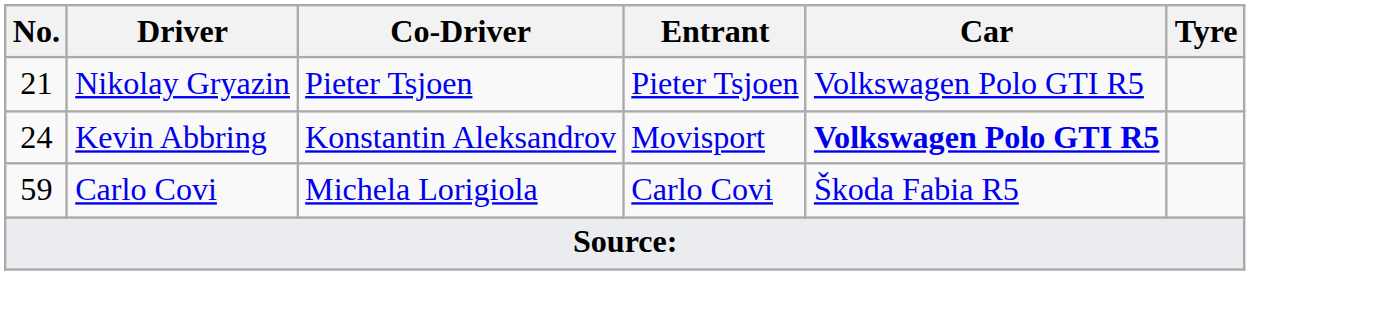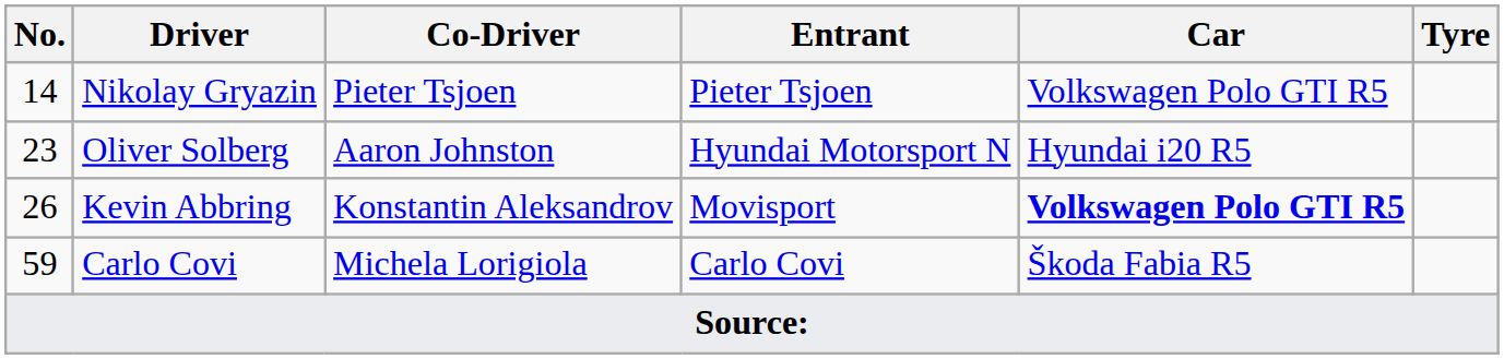 <table class="wikitable" style="font-size: 85%;">
 <tr>
 <th>No.</th>
 <th>Driver</th>
 <th>Co-Driver</th>
 <th>Entrant</th>
 <th>Car</th>
 <th>Tyre</th>
 </tr>
 <tr>
-<td align="center">21</td>
+<td align="center">14</td>
 <td> <a href='#'>Nikolay Gryazin</a></td>
 <td> <a href='#'>Pieter Tsjoen</a></td>
 <td> <a href='#'>Pieter Tsjoen</a></td>
 <td nowrap><a href='#'>Volkswagen Polo GTI R5</a></td>
 <td align="center"></td>
 </tr>
 <tr>
-<td align="center">24</td>
+<td align="center">23</td>
+<td> <a href='#'>Oliver Solberg</a></td>
+<td> <a href='#'>Aaron Johnston</a></td>
+<td> <a href='#'>Hyundai Motorsport N</a></td>
+<td><a href='#'>Hyundai i20 R5</a></td>
+<td align="center"></td>
+</tr>
+<tr>
+<td align="center">26</td>
 <td> <a href='#'>Kevin Abbring</a></td>
 <td> <a href='#'>Konstantin Aleksandrov</a></td>
 <td> <a href='#'>Movisport</a></td>
 <td><strong><a href='#'>Volkswagen Polo GTI R5</a></strong></td>
 <td align="center"></td>
 </tr>
 <tr>
 <td align="center">59</td>
 <td> <a href='#'>Carlo Covi</a></td>
 <td> <a href='#'>Michela Lorigiola</a></td>
 <td> <a href='#'>Carlo Covi</a></td>
 <td><a href='#'>Škoda Fabia R5</a></td>
 <td align="center"></td>
 </tr>
 <tr>
 <td colspan="6" style="background-color:#EAECF0;text-align:center"><strong>Source:</strong></td>
 </tr>
 </table>
